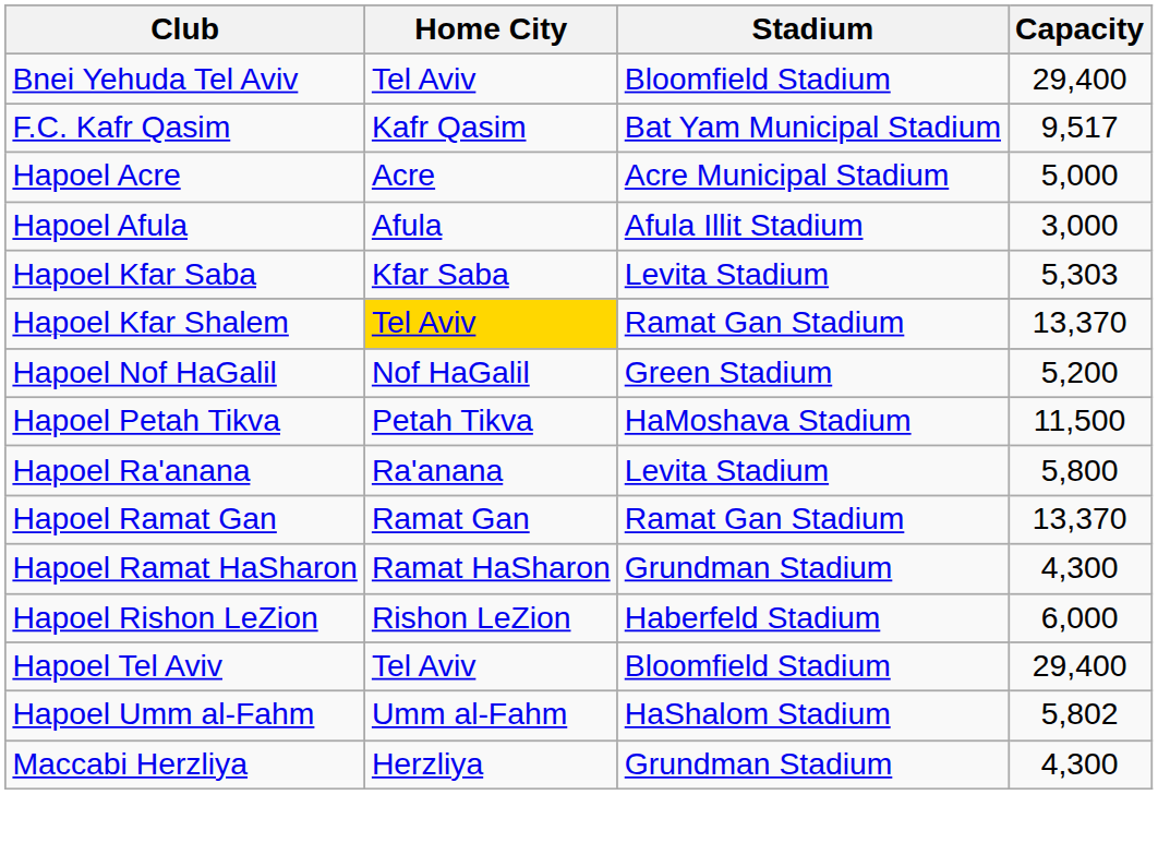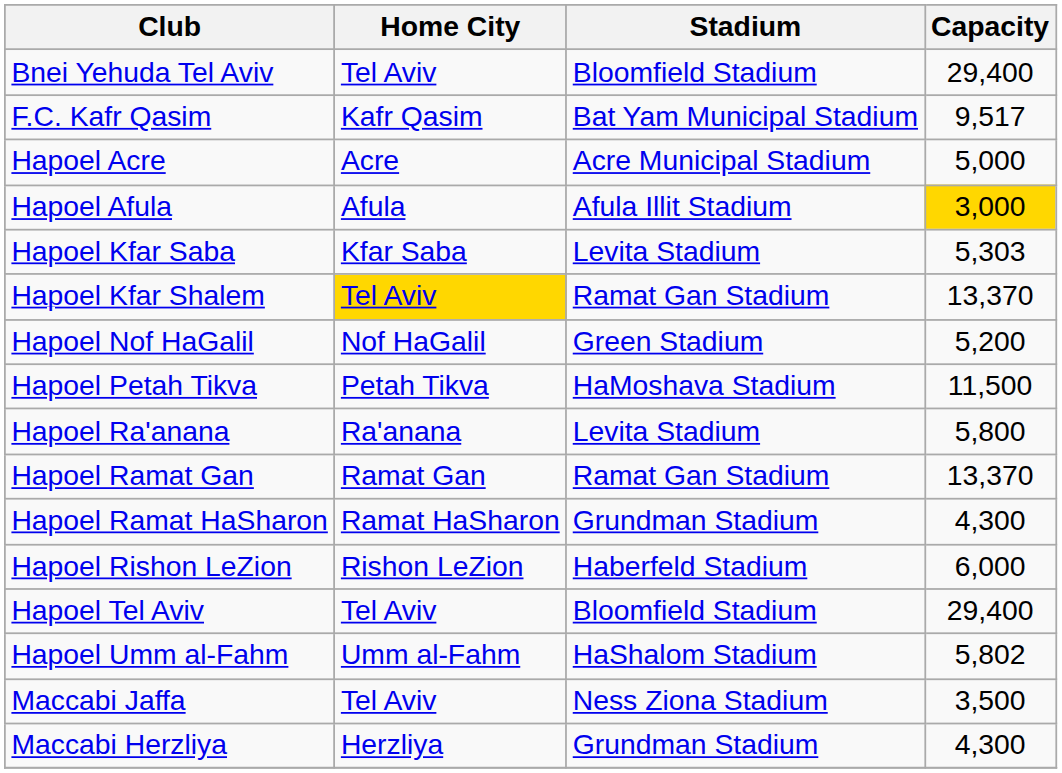 <table class="wikitable sortable">
 <tr>
 <th>Club</th>
 <th>Home City</th>
 <th>Stadium</th>
 <th>Capacity</th>
 </tr>
 <tr>
 <td><a href='#'>Bnei Yehuda Tel Aviv</a></td>
 <td><a href='#'>Tel Aviv</a></td>
 <td><a href='#'>Bloomfield Stadium</a></td>
 <td align=center>29,400</td>
 </tr>
 <tr>
 <td><a href='#'>F.C. Kafr Qasim</a></td>
 <td><a href='#'>Kafr Qasim</a></td>
 <td><a href='#'>Bat Yam Municipal Stadium</a></td>
 <td align=center>9,517</td>
 </tr>
 <tr>
 <td><a href='#'>Hapoel Acre</a></td>
 <td><a href='#'>Acre</a></td>
 <td><a href='#'>Acre Municipal Stadium</a></td>
 <td align=center>5,000</td>
 </tr>
 <tr>
 <td><a href='#'>Hapoel Afula</a></td>
 <td><a href='#'>Afula</a></td>
 <td><a href='#'>Afula Illit Stadium</a></td>
-<td align=center>3,000</td>
+<td align=center style="background: gold;">3,000</td>
 </tr>
 <tr>
 <td><a href='#'>Hapoel Kfar Saba</a></td>
 <td><a href='#'>Kfar Saba</a></td>
 <td><a href='#'>Levita Stadium</a></td>
 <td align=center>5,303</td>
 </tr>
 <tr>
 <td><a href='#'>Hapoel Kfar Shalem</a></td>
 <td style="background: gold;"><a href='#'>Tel Aviv</a></td>
 <td><a href='#'>Ramat Gan Stadium</a></td>
 <td align=center>13,370</td>
 </tr>
 <tr>
 <td><a href='#'>Hapoel Nof HaGalil</a></td>
 <td><a href='#'>Nof HaGalil</a></td>
 <td><a href='#'>Green Stadium</a></td>
 <td align=center>5,200</td>
 </tr>
 <tr>
 <td><a href='#'>Hapoel Petah Tikva</a></td>
 <td><a href='#'>Petah Tikva</a></td>
 <td><a href='#'>HaMoshava Stadium</a></td>
 <td align=center>11,500</td>
 </tr>
 <tr>
 <td><a href='#'>Hapoel Ra'anana</a></td>
 <td><a href='#'>Ra'anana</a></td>
 <td><a href='#'>Levita Stadium</a></td>
 <td align=center>5,800</td>
 </tr>
 <tr>
 <td><a href='#'>Hapoel Ramat Gan</a></td>
 <td><a href='#'>Ramat Gan</a></td>
 <td><a href='#'>Ramat Gan Stadium</a></td>
 <td align=center>13,370</td>
 </tr>
 <tr>
 <td><a href='#'>Hapoel Ramat HaSharon</a></td>
 <td><a href='#'>Ramat HaSharon</a></td>
 <td><a href='#'>Grundman Stadium</a></td>
 <td align=center>4,300</td>
 </tr>
 <tr>
 <td><a href='#'>Hapoel Rishon LeZion</a></td>
 <td><a href='#'>Rishon LeZion</a></td>
 <td><a href='#'>Haberfeld Stadium</a></td>
 <td align=center>6,000</td>
 </tr>
 <tr>
 <td><a href='#'>Hapoel Tel Aviv</a></td>
 <td><a href='#'>Tel Aviv</a></td>
 <td><a href='#'>Bloomfield Stadium</a></td>
 <td align=center>29,400</td>
 </tr>
 <tr>
 <td><a href='#'>Hapoel Umm al-Fahm</a></td>
 <td><a href='#'>Umm al-Fahm</a></td>
 <td><a href='#'>HaShalom Stadium</a></td>
 <td align=center>5,802</td>
 </tr>
 <tr>
+<td><a href='#'>Maccabi Jaffa</a></td>
+<td><a href='#'>Tel Aviv</a></td>
+<td><a href='#'>Ness Ziona Stadium</a></td>
+<td align=center>3,500</td>
+</tr>
+<tr>
 <td><a href='#'>Maccabi Herzliya</a></td>
 <td><a href='#'>Herzliya</a></td>
 <td><a href='#'>Grundman Stadium</a></td>
 <td align=center>4,300</td>
 </tr>
 <tr>
 </tr>
 </table>
